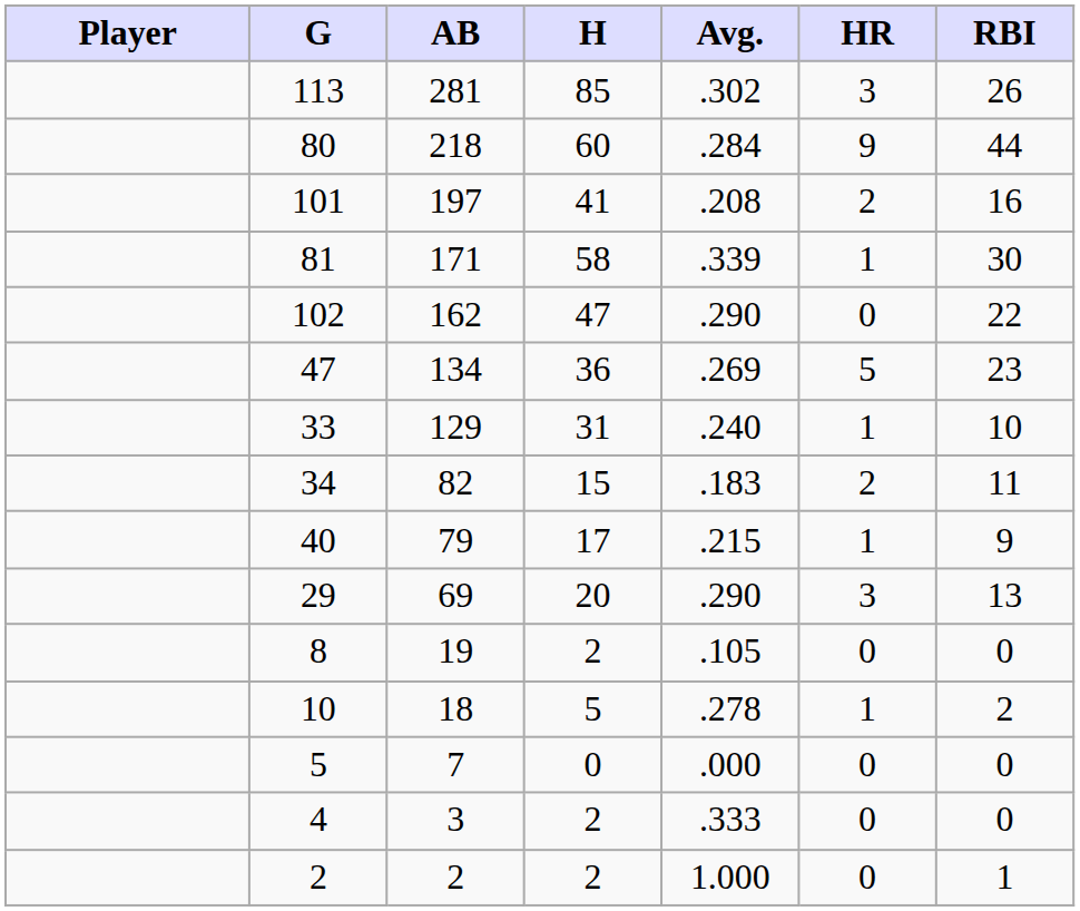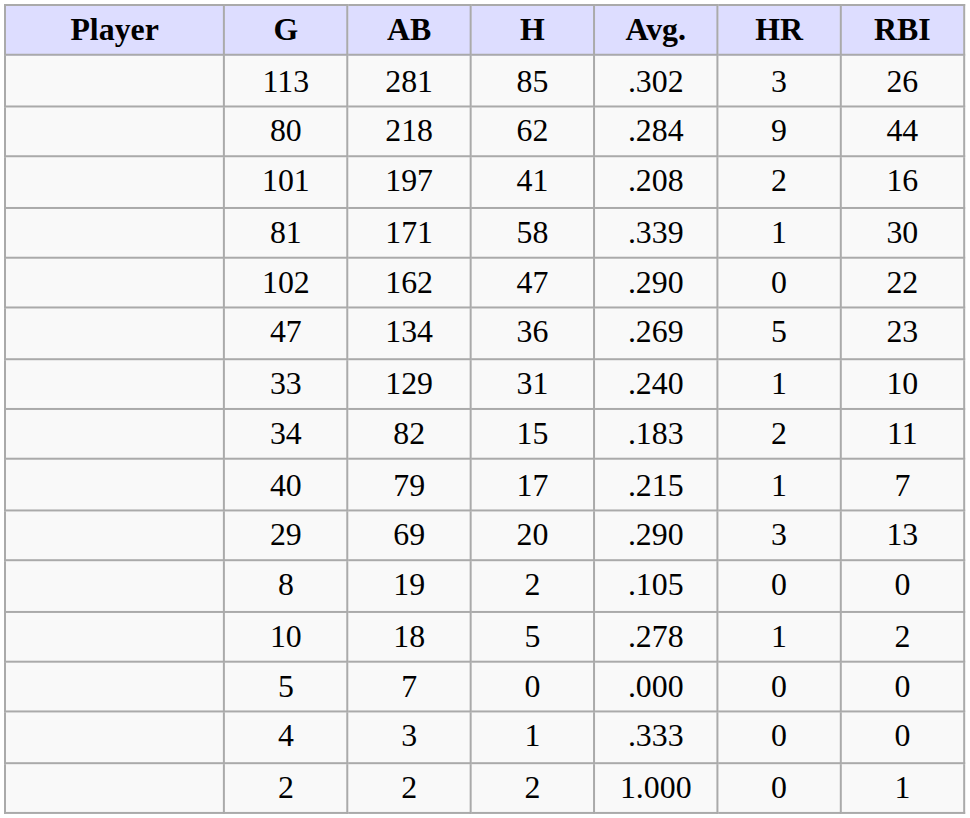 <table class="wikitable sortable">
 <tr>
 <th style="background:#ddf; width:16%;">Player</th>
 <th style="background:#ddf; width:9%;">G</th>
 <th style="background:#ddf; width:9%;">AB</th>
 <th style="background:#ddf; width:9%;">H</th>
 <th style="background:#ddf; width:9%;">Avg.</th>
 <th style="background:#ddf; width:9%;">HR</th>
 <th style="background:#ddf; width:9%;">RBI</th>
 </tr>
 <tr style="text-align:center;">
 <td></td>
 <td>113</td>
 <td>281</td>
 <td>85</td>
 <td>.302</td>
 <td>3</td>
 <td>26</td>
 </tr>
 <tr align=center>
 <td></td>
 <td>80</td>
 <td>218</td>
-<td>60</td>
+<td>62</td>
 <td>.284</td>
 <td>9</td>
 <td>44</td>
 </tr>
 <tr align=center>
 <td></td>
 <td>101</td>
 <td>197</td>
 <td>41</td>
 <td>.208</td>
 <td>2</td>
 <td>16</td>
 </tr>
 <tr align=center>
 <td></td>
 <td>81</td>
 <td>171</td>
 <td>58</td>
 <td>.339</td>
 <td>1</td>
 <td>30</td>
 </tr>
 <tr align=center>
 <td></td>
 <td>102</td>
 <td>162</td>
 <td>47</td>
 <td>.290</td>
 <td>0</td>
 <td>22</td>
 </tr>
 <tr align=center>
 <td></td>
 <td>47</td>
 <td>134</td>
 <td>36</td>
 <td>.269</td>
 <td>5</td>
 <td>23</td>
 </tr>
 <tr style="text-align:center;">
 <td></td>
 <td>33</td>
 <td>129</td>
 <td>31</td>
 <td>.240</td>
 <td>1</td>
 <td>10</td>
 </tr>
 <tr align=center>
 <td></td>
 <td>34</td>
 <td>82</td>
 <td>15</td>
 <td>.183</td>
 <td>2</td>
 <td>11</td>
 </tr>
 <tr style="text-align:center;">
 <td></td>
 <td>40</td>
 <td>79</td>
 <td>17</td>
 <td>.215</td>
 <td>1</td>
-<td>9</td>
+<td>7</td>
 </tr>
 <tr style="text-align:center;">
 <td></td>
 <td>29</td>
 <td>69</td>
 <td>20</td>
 <td>.290</td>
 <td>3</td>
 <td>13</td>
 </tr>
 <tr style="text-align:center;">
 <td></td>
 <td>8</td>
 <td>19</td>
 <td>2</td>
 <td>.105</td>
 <td>0</td>
 <td>0</td>
 </tr>
 <tr style="text-align:center;">
 <td></td>
 <td>10</td>
 <td>18</td>
 <td>5</td>
 <td>.278</td>
 <td>1</td>
 <td>2</td>
 </tr>
 <tr style="text-align:center;">
 <td></td>
 <td>5</td>
 <td>7</td>
 <td>0</td>
 <td>.000</td>
 <td>0</td>
 <td>0</td>
 </tr>
 <tr style="text-align:center;">
 <td></td>
 <td>4</td>
 <td>3</td>
-<td>2</td>
+<td>1</td>
 <td>.333</td>
 <td>0</td>
 <td>0</td>
 </tr>
 <tr style="text-align:center;">
 <td></td>
 <td>2</td>
 <td>2</td>
 <td>2</td>
 <td>1.000</td>
 <td>0</td>
 <td>1</td>
 </tr>
 </table>
